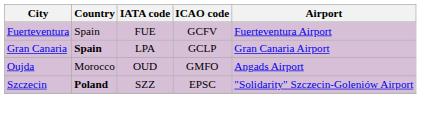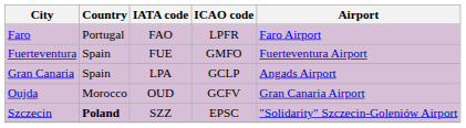 <table class="wikitable sortable">
 <tr>
 <th>City</th>
 <th>Country</th>
 <th>IATA code</th>
 <th>ICAO code</th>
 <th>Airport</th>
 </tr>
 <tr>
+<td bgcolor=thistle><a href='#'>Faro</a></td>
+<td bgcolor=thistle>Portugal</td>
+<td bgcolor=thistle align=center>FAO</td>
+<td bgcolor=thistle align=center>LPFR</td>
+<td bgcolor=thistle><a href='#'>Faro Airport</a></td>
+</tr>
+<tr>
 <td bgcolor=thistle><a href='#'>Fuerteventura</a></td>
 <td bgcolor=thistle>Spain</td>
 <td bgcolor=thistle align=center>FUE</td>
-<td bgcolor=thistle align=center>GCFV</td>
+<td bgcolor=thistle align=center>GMFO</td>
 <td bgcolor=thistle><a href='#'>Fuerteventura Airport</a></td>
 </tr>
 <tr>
 <td bgcolor=thistle><a href='#'>Gran Canaria</a></td>
-<td bgcolor=thistle><strong>Spain</strong></td>
+<td bgcolor=thistle>Spain</td>
 <td bgcolor=thistle align=center>LPA</td>
 <td bgcolor=thistle align=center>GCLP</td>
-<td bgcolor=thistle><a href='#'>Gran Canaria Airport</a></td>
+<td bgcolor=thistle><a href='#'>Angads Airport</a></td>
 </tr>
 <tr>
 <td bgcolor=thistle><a href='#'>Oujda</a></td>
 <td bgcolor=thistle>Morocco</td>
 <td bgcolor=thistle align=center>OUD</td>
-<td bgcolor=thistle align=center>GMFO</td>
-<td bgcolor=thistle><a href='#'>Angads Airport</a></td>
+<td bgcolor=thistle align=center>GCFV</td>
+<td bgcolor=thistle><a href='#'>Gran Canaria Airport</a></td>
 </tr>
 <tr>
 <td bgcolor=thistle><a href='#'>Szczecin</a></td>
 <td bgcolor=thistle><strong>Poland</strong></td>
 <td bgcolor=thistle align=center>SZZ</td>
 <td bgcolor=thistle align=center>EPSC</td>
 <td bgcolor=thistle><a href='#'>"Solidarity" Szczecin-Goleniów Airport</a></td>
 </tr>
 <tr>
 </tr>
 </table>
